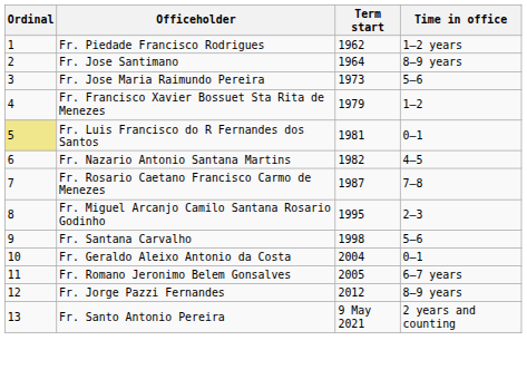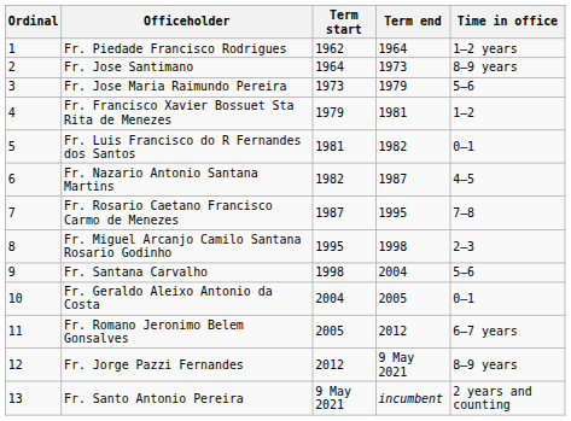 <table class="wikitable sortable">
 <tr>
 <th>Ordinal</th>
 <th>Officeholder</th>
 <th>Term start</th>
+<th>Term end</th>
 <th>Time in office</th>
 </tr>
 <tr>
 <td>1</td>
 <td>Fr. Piedade Francisco Rodrigues</td>
 <td>1962</td>
+<td>1964</td>
 <td>1–2 years</td>
 </tr>
 <tr>
 <td>2</td>
 <td>Fr. Jose Santimano</td>
 <td>1964</td>
+<td>1973</td>
 <td>8–9 years</td>
 </tr>
 <tr>
 <td>3</td>
 <td>Fr. Jose Maria Raimundo Pereira</td>
 <td>1973</td>
+<td>1979</td>
 <td>5–6</td>
 </tr>
 <tr>
 <td>4</td>
 <td>Fr. Francisco Xavier Bossuet Sta Rita de Menezes</td>
 <td>1979</td>
+<td>1981</td>
 <td>1–2</td>
 </tr>
 <tr>
-<td style="background: khaki;">5</td>
+<td>5</td>
 <td>Fr. Luis Francisco do R Fernandes dos Santos</td>
 <td>1981</td>
+<td>1982</td>
 <td>0–1</td>
 </tr>
 <tr>
 <td>6</td>
 <td>Fr. Nazario Antonio Santana Martins</td>
 <td>1982</td>
+<td>1987</td>
 <td>4–5</td>
 </tr>
 <tr>
 <td>7</td>
 <td>Fr. Rosario Caetano Francisco Carmo de Menezes</td>
 <td>1987</td>
+<td>1995</td>
 <td>7–8</td>
 </tr>
 <tr>
 <td>8</td>
 <td>Fr. Miguel Arcanjo Camilo Santana Rosario Godinho</td>
 <td>1995</td>
+<td>1998</td>
 <td>2–3</td>
 </tr>
 <tr>
 <td>9</td>
 <td>Fr. Santana Carvalho</td>
 <td>1998</td>
+<td>2004</td>
 <td>5–6</td>
 </tr>
 <tr>
 <td>10</td>
 <td>Fr. Geraldo Aleixo Antonio da Costa</td>
 <td>2004</td>
+<td>2005</td>
 <td>0–1</td>
 </tr>
 <tr>
 <td>11</td>
 <td>Fr. Romano Jeronimo Belem Gonsalves</td>
 <td>2005</td>
+<td>2012</td>
 <td>6–7 years</td>
 </tr>
 <tr>
 <td>12</td>
 <td>Fr. Jorge Pazzi Fernandes</td>
 <td>2012</td>
+<td>9 May 2021</td>
 <td>8–9 years</td>
 </tr>
 <tr>
 <td>13</td>
 <td>Fr. Santo Antonio Pereira</td>
 <td>9 May 2021</td>
+<td><em>incumbent</em></td>
 <td>2 years and counting</td>
 </tr>
 </table>
